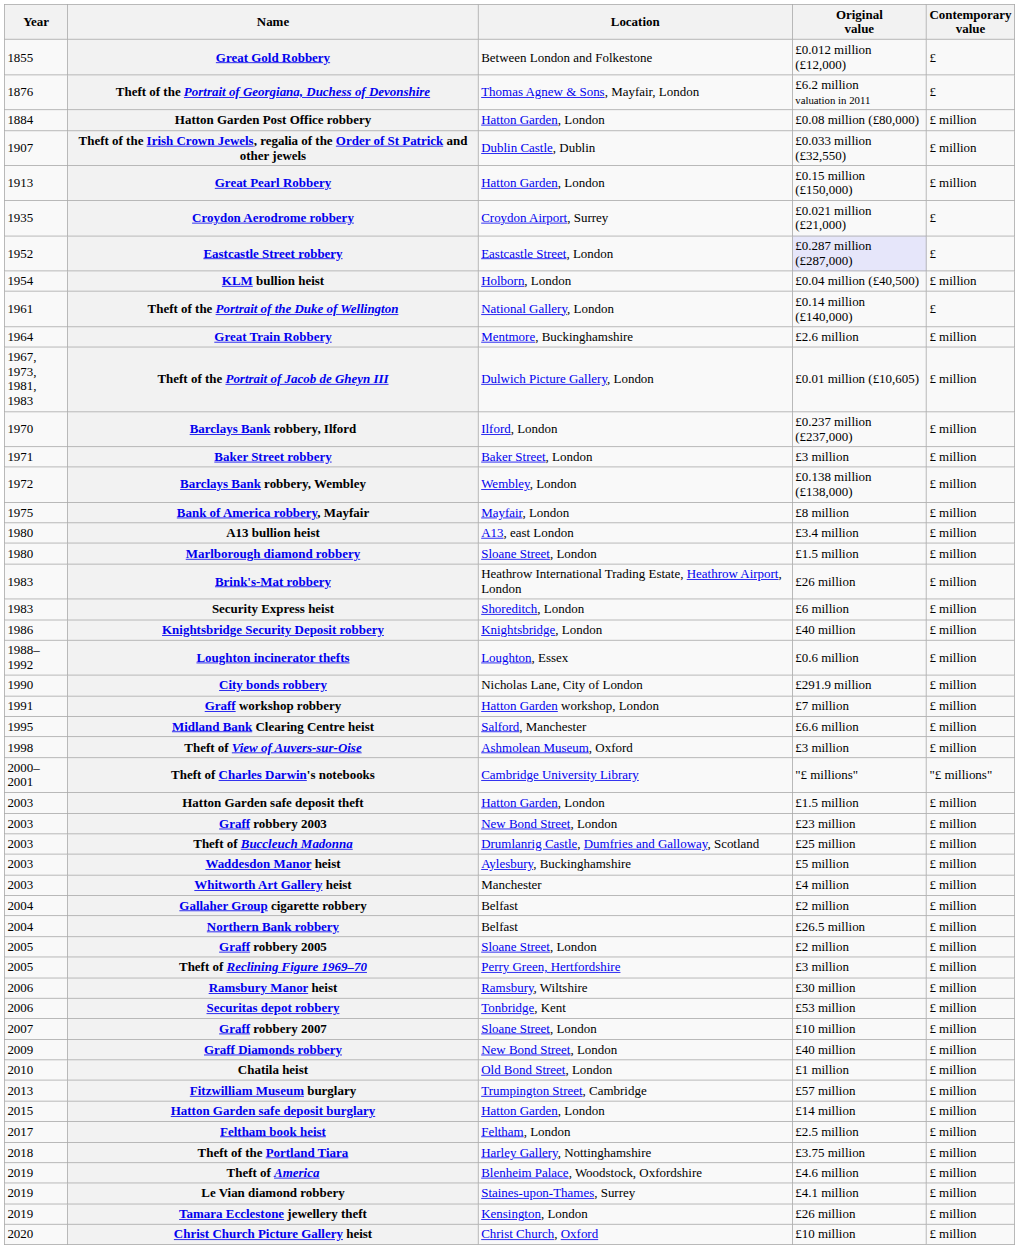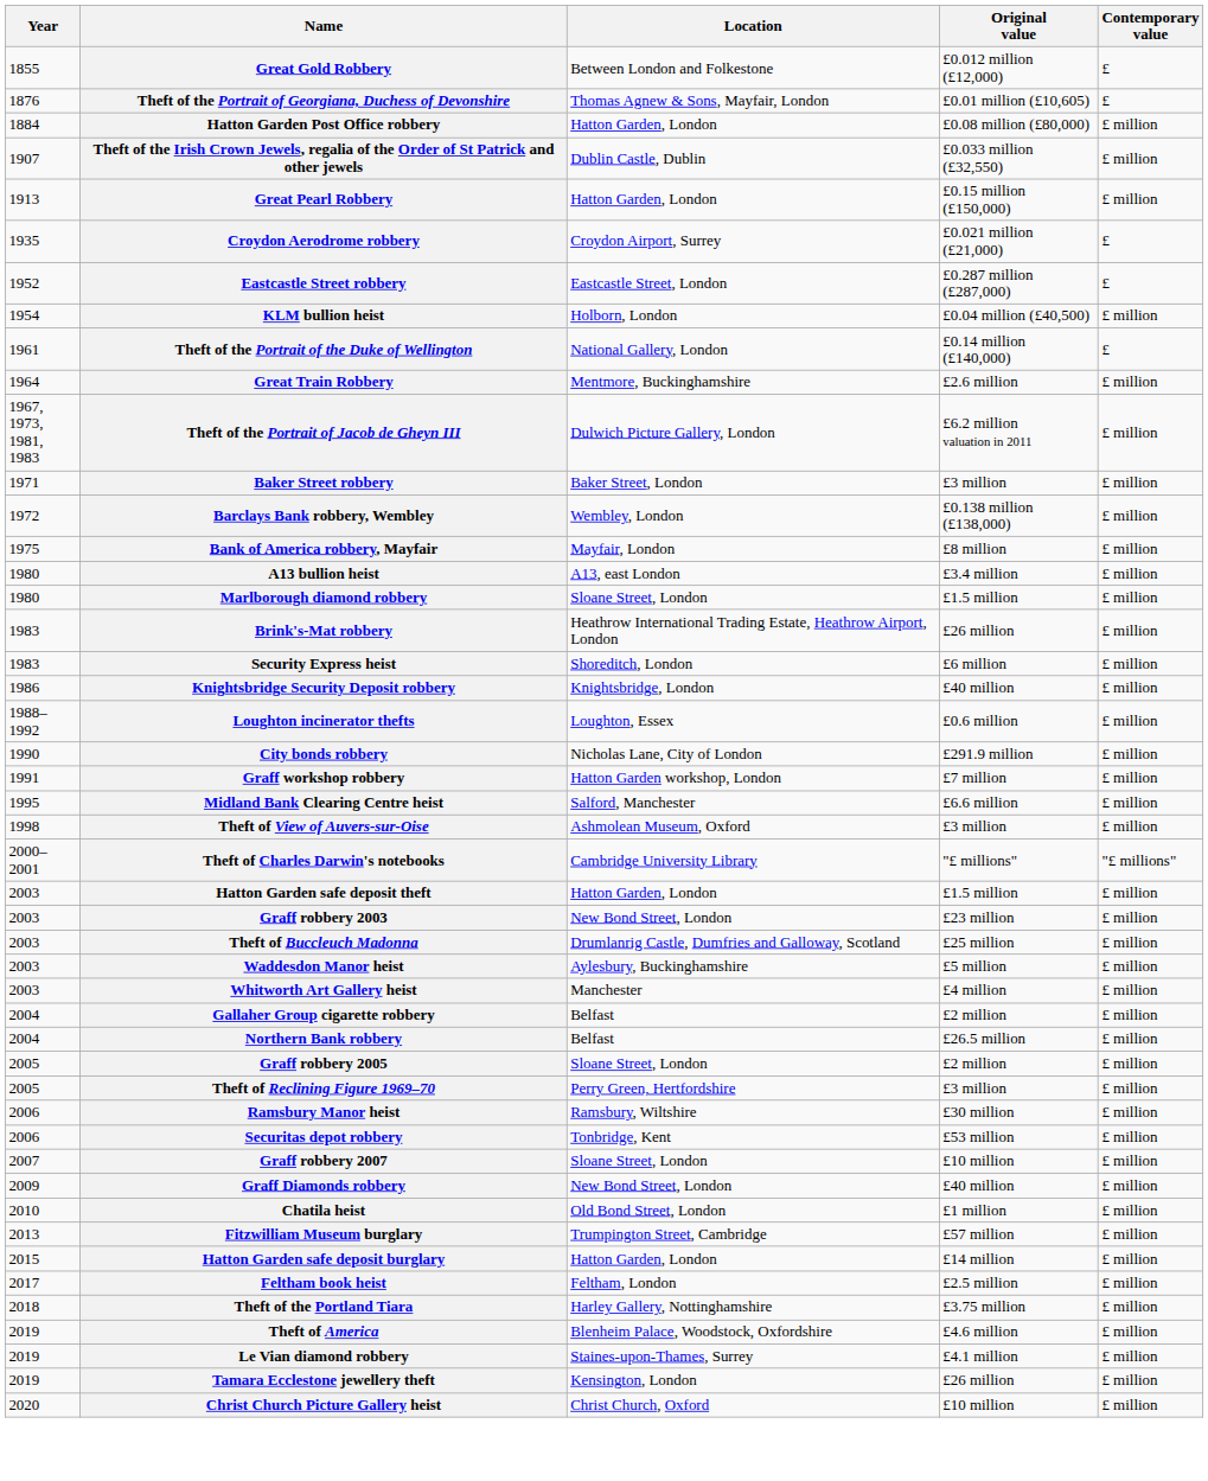 <table class="wikitable sortable plainrowheaders">
 <tr>
 <th scope="col">Year</th>
 <th scope="col">Name</th>
 <th scope="col">Location</th>
 <th scope="col">Original<br>value</th>
 <th scope="col">Contemporary<br>value</th>
 </tr>
 <tr>
 <td>1855</td>
 <th scope="row"><a href='#'>Great Gold Robbery</a></th>
 <td>Between London and Folkestone</td>
 <td>£0.012 million (£12,000)</td>
 <td>£</td>
 </tr>
 <tr>
 <td>1876</td>
 <th scope="row">Theft of the <em><a href='#'>Portrait of Georgiana, Duchess of Devonshire</a></em></th>
 <td><a href='#'>Thomas Agnew & Sons</a>, Mayfair, London</td>
-<td>£6.2 million<br><small>valuation in 2011</small></td>
+<td>£0.01 million (£10,605)</td>
 <td>£</td>
 </tr>
 <tr>
 <td>1884</td>
 <th scope="row">Hatton Garden Post Office robbery</th>
 <td><a href='#'>Hatton Garden</a>, London</td>
 <td>£0.08 million (£80,000)</td>
 <td>£ million</td>
 </tr>
 <tr>
 <td>1907</td>
 <th scope="row">Theft of the <a href='#'>Irish Crown Jewels</a>, regalia of the <a href='#'>Order of St Patrick</a> and other jewels</th>
 <td><a href='#'>Dublin Castle</a>, Dublin</td>
 <td>£0.033 million (£32,550)</td>
 <td>£ million</td>
 </tr>
 <tr>
 <td>1913</td>
 <th scope="row"><a href='#'>Great Pearl Robbery</a></th>
 <td><a href='#'>Hatton Garden</a>, London</td>
 <td>£0.15 million (£150,000)</td>
 <td>£ million</td>
 </tr>
 <tr>
 <td>1935</td>
 <th scope="row"><a href='#'>Croydon Aerodrome robbery</a></th>
 <td><a href='#'>Croydon Airport</a>, Surrey</td>
 <td>£0.021 million (£21,000)</td>
 <td>£</td>
 </tr>
 <tr>
 <td>1952</td>
 <th scope="row"><a href='#'>Eastcastle Street robbery</a></th>
 <td><a href='#'>Eastcastle Street</a>, London</td>
-<td style="background: lavender;">£0.287 million (£287,000)</td>
+<td>£0.287 million (£287,000)</td>
 <td>£</td>
 </tr>
 <tr>
 <td>1954</td>
 <th scope="row"><a href='#'>KLM</a> bullion heist</th>
 <td><a href='#'>Holborn</a>, London</td>
 <td>£0.04 million (£40,500)</td>
 <td>£ million</td>
 </tr>
 <tr>
 <td>1961</td>
 <th scope="row">Theft of the <em><a href='#'>Portrait of the Duke of Wellington</a></em></th>
 <td><a href='#'>National Gallery</a>, London</td>
 <td>£0.14 million (£140,000)</td>
 <td>£</td>
 </tr>
 <tr>
 <td>1964</td>
 <th scope="row"><a href='#'>Great Train Robbery</a></th>
 <td><a href='#'>Mentmore</a>, Buckinghamshire</td>
 <td>£2.6 million</td>
 <td>£ million</td>
 </tr>
 <tr>
 <td data-sort-value="1967">1967, 1973,<br>1981, 1983</td>
 <th scope="row">Theft of the <em><a href='#'>Portrait of Jacob de Gheyn III</a></em></th>
 <td><a href='#'>Dulwich Picture Gallery</a>, London</td>
-<td>£0.01 million (£10,605)</td>
-<td>£ million</td>
-</tr>
-<tr>
-<td>1970</td>
-<th scope="row"><a href='#'>Barclays Bank</a> robbery, Ilford</th>
-<td><a href='#'>Ilford</a>, London</td>
-<td>£0.237 million (£237,000)</td>
+<td>£6.2 million<br><small>valuation in 2011</small></td>
 <td>£ million</td>
 </tr>
 <tr>
 <td>1971</td>
 <th scope="row"><a href='#'>Baker Street robbery</a></th>
 <td><a href='#'>Baker Street</a>, London</td>
 <td>£3 million</td>
 <td>£ million</td>
 </tr>
 <tr>
 <td>1972</td>
 <th scope="row"><a href='#'>Barclays Bank</a> robbery, Wembley</th>
 <td><a href='#'>Wembley</a>, London</td>
 <td>£0.138 million (£138,000)</td>
 <td>£ million</td>
 </tr>
 <tr>
 <td>1975</td>
 <th scope="row"><a href='#'>Bank of America robbery</a>, Mayfair</th>
 <td><a href='#'>Mayfair</a>, London</td>
 <td>£8 million</td>
 <td>£ million</td>
 </tr>
 <tr>
 <td>1980</td>
 <th scope="row">A13 bullion heist</th>
 <td><a href='#'>A13</a>, east London</td>
 <td>£3.4 million</td>
 <td>£ million</td>
 </tr>
 <tr>
 <td>1980</td>
 <th scope="row"><a href='#'>Marlborough diamond robbery</a></th>
 <td><a href='#'>Sloane Street</a>, London</td>
 <td>£1.5 million</td>
 <td>£ million</td>
 </tr>
 <tr>
 <td>1983</td>
 <th scope="row"><a href='#'>Brink's-Mat robbery</a></th>
 <td>Heathrow International Trading Estate, <a href='#'>Heathrow Airport</a>, London</td>
 <td>£26 million</td>
 <td>£ million</td>
 </tr>
 <tr>
 <td>1983</td>
 <th scope="row">Security Express heist</th>
 <td><a href='#'>Shoreditch</a>, London</td>
 <td>£6 million</td>
 <td>£ million</td>
 </tr>
 <tr>
 <td>1986</td>
 <th scope="row"><a href='#'>Knightsbridge Security Deposit robbery</a></th>
 <td><a href='#'>Knightsbridge</a>, London</td>
 <td>£40 million</td>
 <td>£ million</td>
 </tr>
 <tr>
 <td>1988–1992</td>
 <th scope="row"><a href='#'>Loughton incinerator thefts</a></th>
 <td><a href='#'>Loughton</a>, Essex</td>
 <td>£0.6 million</td>
 <td>£ million</td>
 </tr>
 <tr>
 <td>1990</td>
 <th scope="row"><a href='#'>City bonds robbery</a></th>
 <td>Nicholas Lane, City of London</td>
 <td>£291.9 million</td>
 <td>£ million</td>
 </tr>
 <tr>
 <td>1991</td>
 <th scope="row"><a href='#'>Graff</a> workshop robbery</th>
 <td><a href='#'>Hatton Garden</a> workshop, London</td>
 <td>£7 million</td>
 <td>£ million</td>
 </tr>
 <tr>
 <td>1995</td>
 <th scope="row"><a href='#'>Midland Bank</a> Clearing Centre heist</th>
 <td><a href='#'>Salford</a>, Manchester</td>
 <td>£6.6 million</td>
 <td>£ million</td>
 </tr>
 <tr>
 <td>1998</td>
 <th scope="row">Theft of <em><a href='#'>View of Auvers-sur-Oise</a></em></th>
 <td><a href='#'>Ashmolean Museum</a>, Oxford</td>
 <td>£3 million</td>
 <td>£ million</td>
 </tr>
 <tr>
 <td>2000–2001</td>
 <th scope="row">Theft of <a href='#'>Charles Darwin</a>'s notebooks</th>
 <td><a href='#'>Cambridge University Library</a></td>
 <td data-sort-value="999">"£ millions"</td>
 <td data-sort-value="999">"£ millions"</td>
 </tr>
 <tr>
 <td>2003</td>
 <th scope="row">Hatton Garden safe deposit theft</th>
 <td><a href='#'>Hatton Garden</a>, London</td>
 <td>£1.5 million</td>
 <td>£ million</td>
 </tr>
 <tr>
 <td>2003</td>
 <th scope="row"><a href='#'>Graff</a> robbery 2003</th>
 <td><a href='#'>New Bond Street</a>, London</td>
 <td>£23 million</td>
 <td>£ million</td>
 </tr>
 <tr>
 <td>2003</td>
 <th scope="row">Theft of <em><a href='#'>Buccleuch Madonna</a></em></th>
 <td><a href='#'>Drumlanrig Castle</a>, <a href='#'>Dumfries and Galloway</a>, Scotland</td>
 <td>£25 million</td>
 <td>£ million</td>
 </tr>
 <tr>
 <td>2003</td>
 <th scope="row"><a href='#'>Waddesdon Manor</a> heist</th>
 <td><a href='#'>Aylesbury</a>, Buckinghamshire</td>
 <td>£5 million</td>
 <td>£ million</td>
 </tr>
 <tr>
 <td>2003</td>
 <th scope="row"><a href='#'>Whitworth Art Gallery</a> heist</th>
 <td>Manchester</td>
 <td>£4 million</td>
 <td>£ million</td>
 </tr>
 <tr>
 <td>2004</td>
 <th scope="row"><a href='#'>Gallaher Group</a> cigarette robbery</th>
 <td>Belfast</td>
 <td>£2 million</td>
 <td>£ million</td>
 </tr>
 <tr>
 <td>2004</td>
 <th scope="row"><a href='#'>Northern Bank robbery</a></th>
 <td>Belfast</td>
 <td>£26.5 million</td>
 <td>£ million</td>
 </tr>
 <tr>
 <td>2005</td>
 <th scope="row"><a href='#'>Graff</a> robbery 2005</th>
 <td><a href='#'>Sloane Street</a>, London</td>
 <td>£2 million</td>
 <td>£ million</td>
 </tr>
 <tr>
 <td>2005</td>
 <th scope="row">Theft of <em><a href='#'>Reclining Figure 1969–70</a></em></th>
 <td><a href='#'>Perry Green, Hertfordshire</a></td>
 <td>£3 million</td>
 <td>£ million</td>
 </tr>
 <tr>
 <td>2006</td>
 <th scope="row"><a href='#'>Ramsbury Manor</a> heist</th>
 <td><a href='#'>Ramsbury</a>, Wiltshire</td>
 <td>£30 million</td>
 <td>£ million</td>
 </tr>
 <tr>
 <td>2006</td>
 <th scope="row"><a href='#'>Securitas depot robbery</a></th>
 <td><a href='#'>Tonbridge</a>, Kent</td>
 <td>£53 million</td>
 <td>£ million</td>
 </tr>
 <tr>
 <td>2007</td>
 <th scope="row"><a href='#'>Graff</a> robbery 2007</th>
 <td><a href='#'>Sloane Street</a>, London</td>
 <td>£10 million</td>
 <td>£ million</td>
 </tr>
 <tr>
 <td>2009</td>
 <th scope="row"><a href='#'>Graff Diamonds robbery</a></th>
 <td><a href='#'>New Bond Street</a>, London</td>
 <td>£40 million</td>
 <td>£ million</td>
 </tr>
 <tr>
 <td>2010</td>
 <th scope="row">Chatila heist</th>
 <td><a href='#'>Old Bond Street</a>, London</td>
 <td>£1 million</td>
 <td>£ million</td>
 </tr>
 <tr>
 <td>2013</td>
 <th scope="row"><a href='#'>Fitzwilliam Museum</a> burglary</th>
 <td><a href='#'>Trumpington Street</a>, Cambridge</td>
 <td>£57 million</td>
 <td>£ million</td>
 </tr>
 <tr>
 <td>2015</td>
 <th scope="row"><a href='#'>Hatton Garden safe deposit burglary</a></th>
 <td><a href='#'>Hatton Garden</a>, London</td>
 <td>£14 million</td>
 <td>£ million</td>
 </tr>
 <tr>
 <td>2017</td>
 <th scope="row"><a href='#'>Feltham book heist</a></th>
 <td><a href='#'>Feltham</a>, London</td>
 <td>£2.5 million</td>
 <td>£ million</td>
 </tr>
 <tr>
 <td>2018</td>
 <th scope="row">Theft of the <a href='#'>Portland Tiara</a></th>
 <td><a href='#'>Harley Gallery</a>, Nottinghamshire</td>
 <td>£3.75 million</td>
 <td>£ million</td>
 </tr>
 <tr>
 <td>2019</td>
 <th scope="row">Theft of <em><a href='#'>America</a></em></th>
 <td><a href='#'>Blenheim Palace</a>, Woodstock, Oxfordshire</td>
 <td>£4.6 million</td>
 <td>£ million</td>
 </tr>
 <tr>
 <td>2019</td>
 <th scope="row">Le Vian diamond robbery</th>
 <td><a href='#'>Staines-upon-Thames</a>, Surrey</td>
 <td>£4.1 million</td>
 <td>£ million</td>
 </tr>
 <tr>
 <td>2019</td>
 <th scope="row"><a href='#'>Tamara Ecclestone</a> jewellery theft</th>
 <td><a href='#'>Kensington</a>, London</td>
 <td>£26 million</td>
 <td>£ million</td>
 </tr>
 <tr>
 <td>2020</td>
 <th scope="row"><a href='#'>Christ Church Picture Gallery</a> heist</th>
 <td><a href='#'>Christ Church</a>, <a href='#'>Oxford</a></td>
 <td>£10 million</td>
 <td>£ million</td>
 </tr>
 </table>
